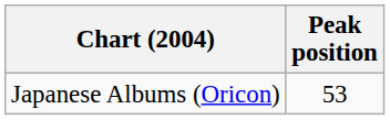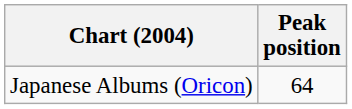 <table class="wikitable sortable">
 <tr>
 <th>Chart (2004)</th>
 <th>Peak<br>position</th>
 </tr>
 <tr>
 <td>Japanese Albums (<a href='#'>Oricon</a>)</td>
-<td style="text-align:center;">53</td>
+<td style="text-align:center;">64</td>
 </tr>
 </table>
